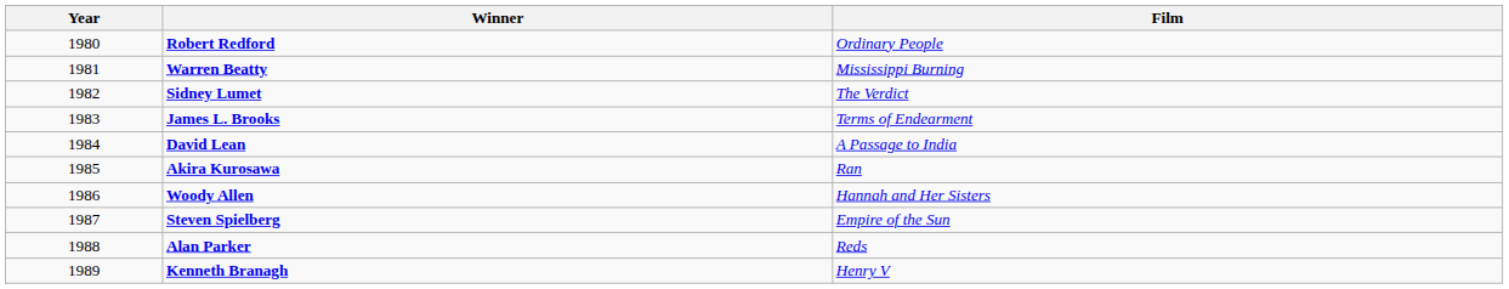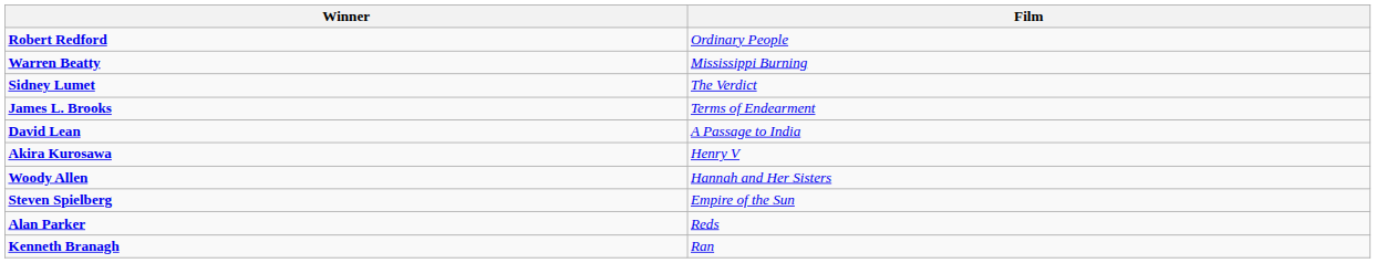 <table class="wikitable" width="95%" cellpadding="5">
 <tr>
-<th width="100"><strong>Year</strong></th>
 <th width="450"><strong>Winner</strong></th>
 <th width="450"><strong>Film</strong></th>
 </tr>
 <tr>
-<td style="text-align:center;">1980</td>
 <td><strong><a href='#'>Robert Redford</a></strong></td>
 <td><em><a href='#'>Ordinary People</a></em></td>
 </tr>
 <tr>
-<td style="text-align:center;">1981</td>
 <td><strong><a href='#'>Warren Beatty</a></strong></td>
 <td><em><a href='#'>Mississippi Burning</a></em></td>
 </tr>
 <tr>
-<td style="text-align:center;">1982</td>
 <td><strong><a href='#'>Sidney Lumet</a></strong></td>
 <td><em><a href='#'>The Verdict</a></em></td>
 </tr>
 <tr>
-<td style="text-align:center;">1983</td>
 <td><strong><a href='#'>James L. Brooks</a></strong></td>
 <td><em><a href='#'>Terms of Endearment</a></em></td>
 </tr>
 <tr>
-<td style="text-align:center;">1984</td>
 <td><strong><a href='#'>David Lean</a></strong></td>
 <td><em><a href='#'>A Passage to India</a></em></td>
 </tr>
 <tr>
-<td style="text-align:center;">1985</td>
 <td><strong><a href='#'>Akira Kurosawa</a></strong></td>
-<td><em><a href='#'>Ran</a></em></td>
+<td><em><a href='#'>Henry V</a></em></td>
 </tr>
 <tr>
-<td style="text-align:center;">1986</td>
 <td><strong><a href='#'>Woody Allen</a></strong></td>
 <td><em><a href='#'>Hannah and Her Sisters</a></em></td>
 </tr>
 <tr>
-<td style="text-align:center;">1987</td>
 <td><strong><a href='#'>Steven Spielberg</a></strong></td>
 <td><em><a href='#'>Empire of the Sun</a></em></td>
 </tr>
 <tr>
-<td style="text-align:center;">1988</td>
 <td><strong><a href='#'>Alan Parker</a></strong></td>
 <td><em><a href='#'>Reds</a></em></td>
 </tr>
 <tr>
-<td style="text-align:center;">1989</td>
 <td><strong><a href='#'>Kenneth Branagh</a></strong></td>
-<td><em><a href='#'>Henry V</a></em></td>
+<td><em><a href='#'>Ran</a></em></td>
 </tr>
 </table>
